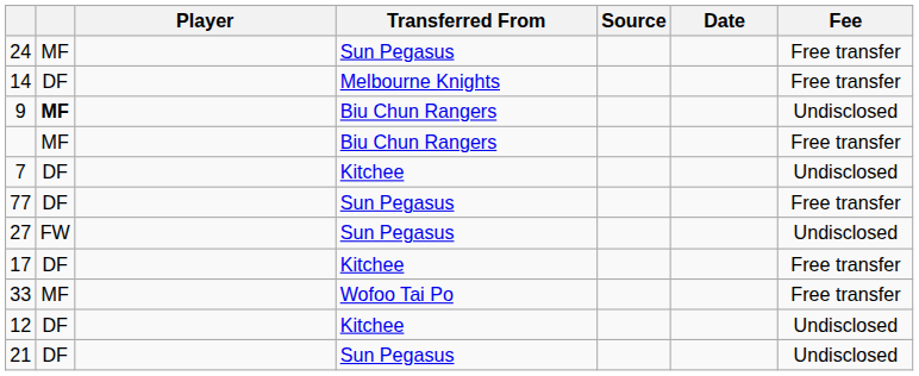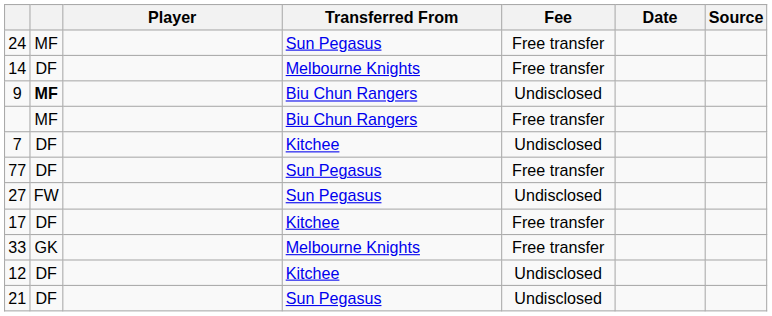 <table class="wikitable plainrowheaders sortable" style="font-size:95%">
 <tr>
 <th></th>
 <th></th>
 <th scope="col" style="width:200px;"><strong>Player</strong></th>
 <th scope="col" style="width:200px;"><strong>Transferred From</strong></th>
+<th scope="col" style="width:100px;"><strong>Fee</strong></th>
+<th scope="col" style="width:78px;"><strong>Date</strong></th>
 <th><strong>Source</strong></th>
-<th scope="col" style="width:78px;"><strong>Date</strong></th>
-<th scope="col" style="width:100px;"><strong>Fee</strong></th>
 </tr>
 <tr>
 <td align=center>24</td>
 <td align=center>MF</td>
 <td></td>
 <td> <a href='#'>Sun Pegasus</a></td>
+<td align=center>Free transfer</td>
 <td></td>
 <td></td>
-<td align=center>Free transfer</td>
 </tr>
 <tr>
 <td align=center>14</td>
 <td align=center>DF</td>
 <td></td>
 <td> <a href='#'>Melbourne Knights</a></td>
+<td align=center>Free transfer</td>
 <td></td>
 <td></td>
-<td align=center>Free transfer</td>
 </tr>
 <tr>
 <td align=center>9</td>
 <td align=center><strong>MF</strong></td>
 <td></td>
 <td> <a href='#'>Biu Chun Rangers</a></td>
+<td align=center>Undisclosed</td>
 <td></td>
 <td></td>
-<td align=center>Undisclosed</td>
 </tr>
 <tr>
 <td align=center></td>
 <td align=center>MF</td>
 <td></td>
 <td> <a href='#'>Biu Chun Rangers</a></td>
+<td align=center>Free transfer</td>
 <td></td>
 <td></td>
-<td align=center>Free transfer</td>
 </tr>
 <tr>
 <td align=center>7</td>
 <td align=center>DF</td>
 <td></td>
 <td> <a href='#'>Kitchee</a></td>
+<td align=center>Undisclosed</td>
 <td></td>
 <td></td>
-<td align=center>Undisclosed</td>
 </tr>
 <tr>
 <td align=center>77</td>
 <td align=center>DF</td>
 <td></td>
 <td> <a href='#'>Sun Pegasus</a></td>
+<td align=center>Free transfer</td>
 <td></td>
 <td></td>
-<td align=center>Free transfer</td>
 </tr>
 <tr>
 <td align=center>27</td>
 <td align=center>FW</td>
 <td></td>
 <td> <a href='#'>Sun Pegasus</a></td>
+<td align=center>Undisclosed</td>
 <td></td>
 <td></td>
-<td align=center>Undisclosed</td>
 </tr>
 <tr>
 <td align=center>17</td>
 <td align=center>DF</td>
 <td></td>
 <td> <a href='#'>Kitchee</a></td>
+<td align=center>Free transfer</td>
 <td></td>
 <td></td>
-<td align=center>Free transfer</td>
 </tr>
 <tr>
 <td align=center>33</td>
-<td align=center>MF</td>
+<td align=center>GK</td>
 <td></td>
-<td> <a href='#'>Wofoo Tai Po</a></td>
+<td> <a href='#'>Melbourne Knights</a></td>
+<td align=center>Free transfer</td>
 <td></td>
 <td></td>
-<td align=center>Free transfer</td>
 </tr>
 <tr>
 <td align=center>12</td>
 <td align=center>DF</td>
 <td></td>
 <td> <a href='#'>Kitchee</a></td>
+<td align=center>Undisclosed</td>
 <td></td>
 <td></td>
-<td align=center>Undisclosed</td>
 </tr>
 <tr>
 <td align=center>21</td>
 <td align=center>DF</td>
 <td></td>
 <td> <a href='#'>Sun Pegasus</a></td>
+<td align=center>Undisclosed</td>
 <td></td>
 <td></td>
-<td align=center>Undisclosed</td>
 </tr>
 </table>
